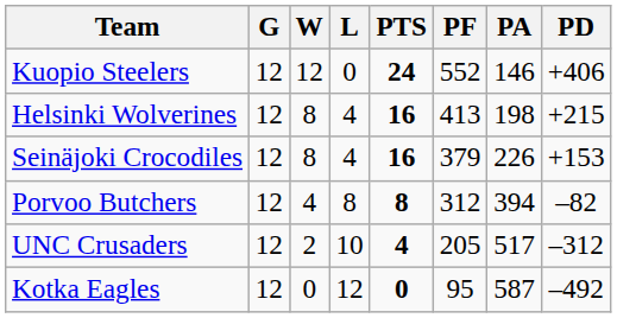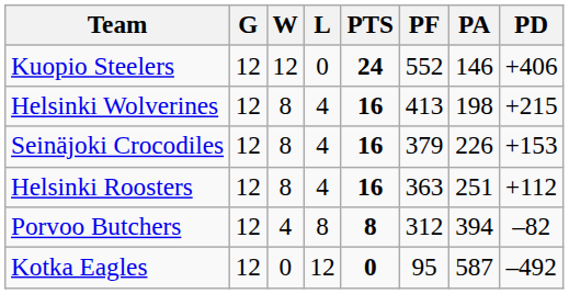 <table class="wikitable" border="1">
 <tr style="background:#efefef;">
 <th>Team</th>
 <th>G</th>
 <th>W</th>
 <th>L</th>
 <th>PTS</th>
 <th>PF</th>
 <th>PA</th>
 <th>PD</th>
 </tr>
 <tr style="text-align:center;">
 <td align="left"><a href='#'>Kuopio Steelers</a></td>
 <td>12</td>
 <td>12</td>
 <td>0</td>
 <td><strong>24</strong></td>
 <td>552</td>
 <td>146</td>
 <td>+406</td>
 </tr>
 <tr style="text-align:center;">
 <td align="left"><a href='#'>Helsinki Wolverines</a></td>
 <td>12</td>
 <td>8</td>
 <td>4</td>
 <td><strong>16</strong></td>
 <td>413</td>
 <td>198</td>
 <td>+215</td>
 </tr>
 <tr style="text-align:center;">
 <td align="left"><a href='#'>Seinäjoki Crocodiles</a></td>
 <td>12</td>
 <td>8</td>
 <td>4</td>
 <td><strong>16</strong></td>
 <td>379</td>
 <td>226</td>
 <td>+153</td>
 </tr>
 <tr style="text-align:center;">
+<td align="left"><a href='#'>Helsinki Roosters</a></td>
+<td>12</td>
+<td>8</td>
+<td>4</td>
+<td><strong>16</strong></td>
+<td>363</td>
+<td>251</td>
+<td>+112</td>
+</tr>
+<tr style="text-align:center;">
 <td align="left"><a href='#'>Porvoo Butchers</a></td>
 <td>12</td>
 <td>4</td>
 <td>8</td>
 <td><strong>8</strong></td>
 <td>312</td>
 <td>394</td>
 <td>–82</td>
-</tr>
-<tr style="text-align:center;">
-<td align="left"><a href='#'>UNC Crusaders</a></td>
-<td>12</td>
-<td>2</td>
-<td>10</td>
-<td><strong>4</strong></td>
-<td>205</td>
-<td>517</td>
-<td>–312</td>
 </tr>
 <tr style="text-align:center;">
 <td align="left"><a href='#'>Kotka Eagles</a></td>
 <td>12</td>
 <td>0</td>
 <td>12</td>
 <td><strong>0</strong></td>
 <td>95</td>
 <td>587</td>
 <td>–492</td>
 </tr>
 </table>
